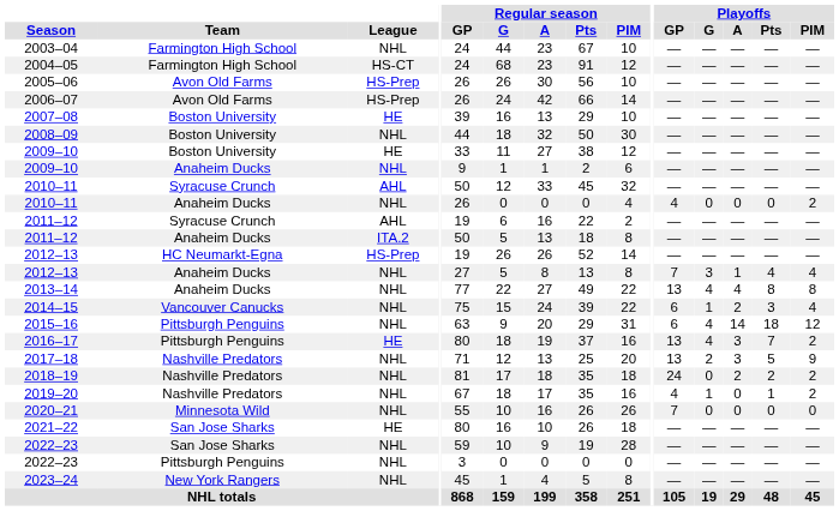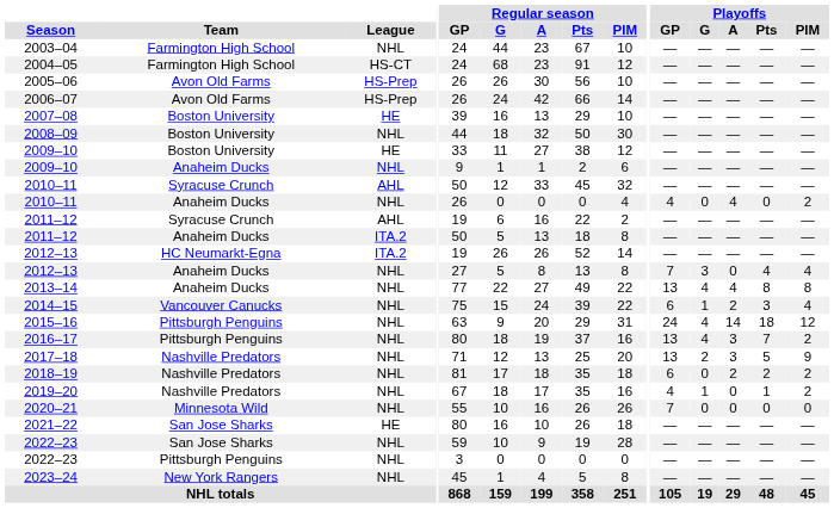 <table border="0" cellpadding="1" cellspacing="0" style="text-align:center; width:60em;">
 <tr bgcolor="#e0e0e0">
 <th colspan="3" bgcolor="#ffffff"></th>
 <th rowspan="99" bgcolor="#ffffff"></th>
 <th colspan="5"><a href='#'>Regular season</a></th>
 <th rowspan="99" bgcolor="#ffffff"></th>
 <th colspan="5"><a href='#'>Playoffs</a></th>
 </tr>
 <tr bgcolor="#e0e0e0">
 <th><a href='#'>Season</a></th>
 <th>Team</th>
 <th>League</th>
 <th>GP</th>
 <th><a href='#'>G</a></th>
 <th><a href='#'>A</a></th>
 <th><a href='#'>Pts</a></th>
 <th><a href='#'>PIM</a></th>
 <th>GP</th>
 <th>G</th>
 <th>A</th>
 <th>Pts</th>
 <th>PIM</th>
 </tr>
 <tr>
 <td>2003–04</td>
 <td><a href='#'>Farmington High School</a></td>
 <td>NHL</td>
 <td>24</td>
 <td>44</td>
 <td>23</td>
 <td>67</td>
 <td>10</td>
 <td>—</td>
 <td>—</td>
 <td>—</td>
 <td>—</td>
 <td>—</td>
 </tr>
 <tr bgcolor="#f0f0f0">
 <td>2004–05</td>
 <td>Farmington High School</td>
 <td>HS-CT</td>
 <td>24</td>
 <td>68</td>
 <td>23</td>
 <td>91</td>
 <td>12</td>
 <td>—</td>
 <td>—</td>
 <td>—</td>
 <td>—</td>
 <td>—</td>
 </tr>
 <tr>
 <td>2005–06</td>
 <td><a href='#'>Avon Old Farms</a></td>
 <td><a href='#'>HS-Prep</a></td>
 <td>26</td>
 <td>26</td>
 <td>30</td>
 <td>56</td>
 <td>10</td>
 <td>—</td>
 <td>—</td>
 <td>—</td>
 <td>—</td>
 <td>—</td>
 </tr>
 <tr bgcolor="#f0f0f0">
 <td>2006–07</td>
 <td>Avon Old Farms</td>
 <td>HS-Prep</td>
 <td>26</td>
 <td>24</td>
 <td>42</td>
 <td>66</td>
 <td>14</td>
 <td>—</td>
 <td>—</td>
 <td>—</td>
 <td>—</td>
 <td>—</td>
 </tr>
 <tr>
 <td><a href='#'>2007–08</a></td>
 <td><a href='#'>Boston University</a></td>
 <td><a href='#'>HE</a></td>
 <td>39</td>
 <td>16</td>
 <td>13</td>
 <td>29</td>
 <td>10</td>
 <td>—</td>
 <td>—</td>
 <td>—</td>
 <td>—</td>
 <td>—</td>
 </tr>
 <tr bgcolor="#f0f0f0">
 <td><a href='#'>2008–09</a></td>
 <td>Boston University</td>
 <td>NHL</td>
 <td>44</td>
 <td>18</td>
 <td>32</td>
 <td>50</td>
 <td>30</td>
 <td>—</td>
 <td>—</td>
 <td>—</td>
 <td>—</td>
 <td>—</td>
 </tr>
 <tr>
 <td><a href='#'>2009–10</a></td>
 <td>Boston University</td>
 <td>HE</td>
 <td>33</td>
 <td>11</td>
 <td>27</td>
 <td>38</td>
 <td>12</td>
 <td>—</td>
 <td>—</td>
 <td>—</td>
 <td>—</td>
 <td>—</td>
 </tr>
 <tr bgcolor="#f0f0f0">
 <td><a href='#'>2009–10</a></td>
 <td><a href='#'>Anaheim Ducks</a></td>
 <td><a href='#'>NHL</a></td>
 <td>9</td>
 <td>1</td>
 <td>1</td>
 <td>2</td>
 <td>6</td>
 <td>—</td>
 <td>—</td>
 <td>—</td>
 <td>—</td>
 <td>—</td>
 </tr>
 <tr>
 <td><a href='#'>2010–11</a></td>
 <td><a href='#'>Syracuse Crunch</a></td>
 <td><a href='#'>AHL</a></td>
 <td>50</td>
 <td>12</td>
 <td>33</td>
 <td>45</td>
 <td>32</td>
 <td>—</td>
 <td>—</td>
 <td>—</td>
 <td>—</td>
 <td>—</td>
 </tr>
 <tr bgcolor="#f0f0f0">
 <td><a href='#'>2010–11</a></td>
 <td>Anaheim Ducks</td>
 <td>NHL</td>
 <td>26</td>
 <td>0</td>
 <td>0</td>
 <td>0</td>
 <td>4</td>
 <td>4</td>
 <td>0</td>
-<td>0</td>
+<td>4</td>
 <td>0</td>
 <td>2</td>
 </tr>
 <tr>
 <td><a href='#'>2011–12</a></td>
 <td>Syracuse Crunch</td>
 <td>AHL</td>
 <td>19</td>
 <td>6</td>
 <td>16</td>
 <td>22</td>
 <td>2</td>
 <td>—</td>
 <td>—</td>
 <td>—</td>
 <td>—</td>
 <td>—</td>
 </tr>
 <tr bgcolor="#f0f0f0">
 <td><a href='#'>2011–12</a></td>
 <td>Anaheim Ducks</td>
 <td><a href='#'>ITA.2</a></td>
 <td>50</td>
 <td>5</td>
 <td>13</td>
 <td>18</td>
 <td>8</td>
 <td>—</td>
 <td>—</td>
 <td>—</td>
 <td>—</td>
 <td>—</td>
 </tr>
 <tr>
 <td><a href='#'>2012–13</a></td>
 <td><a href='#'>HC Neumarkt-Egna</a></td>
-<td><a href='#'>HS-Prep</a></td>
+<td><a href='#'>ITA.2</a></td>
 <td>19</td>
 <td>26</td>
 <td>26</td>
 <td>52</td>
 <td>14</td>
 <td>—</td>
 <td>—</td>
 <td>—</td>
 <td>—</td>
 <td>—</td>
 </tr>
 <tr bgcolor="#f0f0f0">
 <td><a href='#'>2012–13</a></td>
 <td>Anaheim Ducks</td>
 <td>NHL</td>
 <td>27</td>
 <td>5</td>
 <td>8</td>
 <td>13</td>
 <td>8</td>
 <td>7</td>
 <td>3</td>
-<td>1</td>
+<td>0</td>
 <td>4</td>
 <td>4</td>
 </tr>
 <tr>
 <td><a href='#'>2013–14</a></td>
 <td>Anaheim Ducks</td>
 <td>NHL</td>
 <td>77</td>
 <td>22</td>
 <td>27</td>
 <td>49</td>
 <td>22</td>
 <td>13</td>
 <td>4</td>
 <td>4</td>
 <td>8</td>
 <td>8</td>
 </tr>
 <tr bgcolor="#f0f0f0">
 <td><a href='#'>2014–15</a></td>
 <td><a href='#'>Vancouver Canucks</a></td>
 <td>NHL</td>
 <td>75</td>
 <td>15</td>
 <td>24</td>
 <td>39</td>
 <td>22</td>
 <td>6</td>
 <td>1</td>
 <td>2</td>
 <td>3</td>
 <td>4</td>
 </tr>
 <tr>
 <td><a href='#'>2015–16</a></td>
 <td><a href='#'>Pittsburgh Penguins</a></td>
 <td>NHL</td>
 <td>63</td>
 <td>9</td>
 <td>20</td>
 <td>29</td>
 <td>31</td>
-<td>6</td>
+<td>24</td>
 <td>4</td>
 <td>14</td>
 <td>18</td>
 <td>12</td>
 </tr>
 <tr bgcolor="#f0f0f0">
 <td><a href='#'>2016–17</a></td>
 <td>Pittsburgh Penguins</td>
-<td><a href='#'>HE</a></td>
+<td>NHL</td>
 <td>80</td>
 <td>18</td>
 <td>19</td>
 <td>37</td>
 <td>16</td>
 <td>13</td>
 <td>4</td>
 <td>3</td>
 <td>7</td>
 <td>2</td>
 </tr>
 <tr>
 <td><a href='#'>2017–18</a></td>
 <td><a href='#'>Nashville Predators</a></td>
 <td>NHL</td>
 <td>71</td>
 <td>12</td>
 <td>13</td>
 <td>25</td>
 <td>20</td>
 <td>13</td>
 <td>2</td>
 <td>3</td>
 <td>5</td>
 <td>9</td>
 </tr>
 <tr bgcolor="#f0f0f0">
 <td><a href='#'>2018–19</a></td>
 <td>Nashville Predators</td>
 <td>NHL</td>
 <td>81</td>
 <td>17</td>
 <td>18</td>
 <td>35</td>
 <td>18</td>
-<td>24</td>
+<td>6</td>
 <td>0</td>
 <td>2</td>
 <td>2</td>
 <td>2</td>
 </tr>
 <tr>
 <td><a href='#'>2019–20</a></td>
 <td>Nashville Predators</td>
 <td>NHL</td>
 <td>67</td>
 <td>18</td>
 <td>17</td>
 <td>35</td>
 <td>16</td>
 <td>4</td>
 <td>1</td>
 <td>0</td>
 <td>1</td>
 <td>2</td>
 </tr>
 <tr bgcolor="#f0f0f0">
 <td><a href='#'>2020–21</a></td>
 <td><a href='#'>Minnesota Wild</a></td>
 <td>NHL</td>
 <td>55</td>
 <td>10</td>
 <td>16</td>
 <td>26</td>
 <td>26</td>
 <td>7</td>
 <td>0</td>
 <td>0</td>
 <td>0</td>
 <td>0</td>
 </tr>
 <tr>
 <td><a href='#'>2021–22</a></td>
 <td><a href='#'>San Jose Sharks</a></td>
 <td>HE</td>
 <td>80</td>
 <td>16</td>
 <td>10</td>
 <td>26</td>
 <td>18</td>
 <td>—</td>
 <td>—</td>
 <td>—</td>
 <td>—</td>
 <td>—</td>
 </tr>
 <tr bgcolor="#f0f0f0">
 <td><a href='#'>2022–23</a></td>
 <td>San Jose Sharks</td>
 <td>NHL</td>
 <td>59</td>
 <td>10</td>
 <td>9</td>
 <td>19</td>
 <td>28</td>
 <td>—</td>
 <td>—</td>
 <td>—</td>
 <td>—</td>
 <td>—</td>
 </tr>
 <tr>
 <td>2022–23</td>
 <td>Pittsburgh Penguins</td>
 <td>NHL</td>
 <td>3</td>
 <td>0</td>
 <td>0</td>
 <td>0</td>
 <td>0</td>
 <td>—</td>
 <td>—</td>
 <td>—</td>
 <td>—</td>
 <td>—</td>
 </tr>
 <tr bgcolor="#f0f0f0">
 <td><a href='#'>2023–24</a></td>
 <td><a href='#'>New York Rangers</a></td>
 <td>NHL</td>
 <td>45</td>
 <td>1</td>
 <td>4</td>
 <td>5</td>
 <td>8</td>
 <td>—</td>
 <td>—</td>
 <td>—</td>
 <td>—</td>
 <td>—</td>
 </tr>
 <tr bgcolor="#e0e0e0">
 <th colspan="3">NHL totals</th>
 <th>868</th>
 <th>159</th>
 <th>199</th>
 <th>358</th>
 <th>251</th>
 <th>105</th>
 <th>19</th>
 <th>29</th>
 <th>48</th>
 <th>45</th>
 </tr>
 </table>
